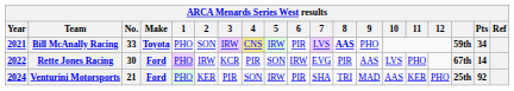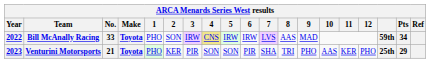 <table class="wikitable" style="text-align:center; font-size:75%">
 <tr>
 <th colspan="19"><a href='#'>ARCA Menards Series West</a> results</th>
 </tr>
 <tr>
 <th>Year</th>
 <th>Team</th>
 <th>No.</th>
 <th>Make</th>
 <th>1</th>
 <th>2</th>
 <th>3</th>
 <th>4</th>
 <th>5</th>
 <th>6</th>
 <th>7</th>
 <th>8</th>
 <th>9</th>
 <th>10</th>
 <th>11</th>
 <th>12</th>
 <th></th>
 <th>Pts</th>
 <th>Ref</th>
 </tr>
 <tr>
-<th><a href='#'>2021</a></th>
+<th><a href='#'>2022</a></th>
 <th><a href='#'>Bill McAnally Racing</a></th>
 <th>33</th>
 <th><a href='#'>Toyota</a></th>
 <td><a href='#'>PHO</a></td>
 <td><a href='#'>SON</a></td>
 <td style="background:#EFCFFF;"><a href='#'>IRW</a><br></td>
 <td style="background: khaki;"><a href='#'>CNS</a></td>
 <td style="background:#DFFFDF;"><a href='#'>IRW</a><br></td>
-<td><a href='#'>PIR</a></td>
+<td><a href='#'>IRW</a></td>
 <td style="background:#EFCFFF;"><a href='#'>LVS</a><br></td>
-<td><strong><a href='#'>AAS</a></strong></td>
-<td><a href='#'>PHO</a></td>
+<td><a href='#'>AAS</a></td>
+<td><a href='#'>MAD</a></td>
 <td colspan=3></td>
 <th>59th</th>
 <th>34</th>
 <th></th>
 </tr>
 <tr>
-<th><a href='#'>2022</a></th>
-<th><a href='#'>Rette Jones Racing</a></th>
-<th>30</th>
-<th><a href='#'>Ford</a></th>
-<td style="background:#EFCFFF;"><a href='#'>PHO</a><br></td>
-<td><a href='#'>IRW</a></td>
-<td><a href='#'>KCR</a></td>
-<td><a href='#'>PIR</a></td>
-<td><a href='#'>SON</a></td>
-<td><a href='#'>IRW</a></td>
-<td><a href='#'>EVG</a></td>
-<td><a href='#'>PIR</a></td>
-<td><a href='#'>AAS</a></td>
-<td><a href='#'>LVS</a></td>
-<td><a href='#'>PHO</a></td>
-<td></td>
-<th>67th</th>
-<th>14</th>
-<th></th>
-</tr>
-<tr>
-<th><a href='#'>2024</a></th>
+<th><a href='#'>2023</a></th>
 <th><a href='#'>Venturini Motorsports</a></th>
 <th>21</th>
-<th><a href='#'>Ford</a></th>
+<th><a href='#'>Toyota</a></th>
 <td style="background:#DFFFDF;"><a href='#'>PHO</a><br></td>
 <td><a href='#'>KER</a></td>
 <td><a href='#'>PIR</a></td>
 <td><a href='#'>SON</a></td>
-<td><a href='#'>IRW</a></td>
+<td><a href='#'>SON</a></td>
 <td><a href='#'>PIR</a></td>
 <td><a href='#'>SHA</a></td>
 <td><a href='#'>TRI</a></td>
-<td><a href='#'>MAD</a></td>
+<td><a href='#'>PHO</a></td>
 <td><a href='#'>AAS</a></td>
 <td><a href='#'>KER</a></td>
 <td><a href='#'>PHO</a></td>
 <th>25th</th>
-<th>92</th>
+<th>29</th>
 <th></th>
 </tr>
 </table>
